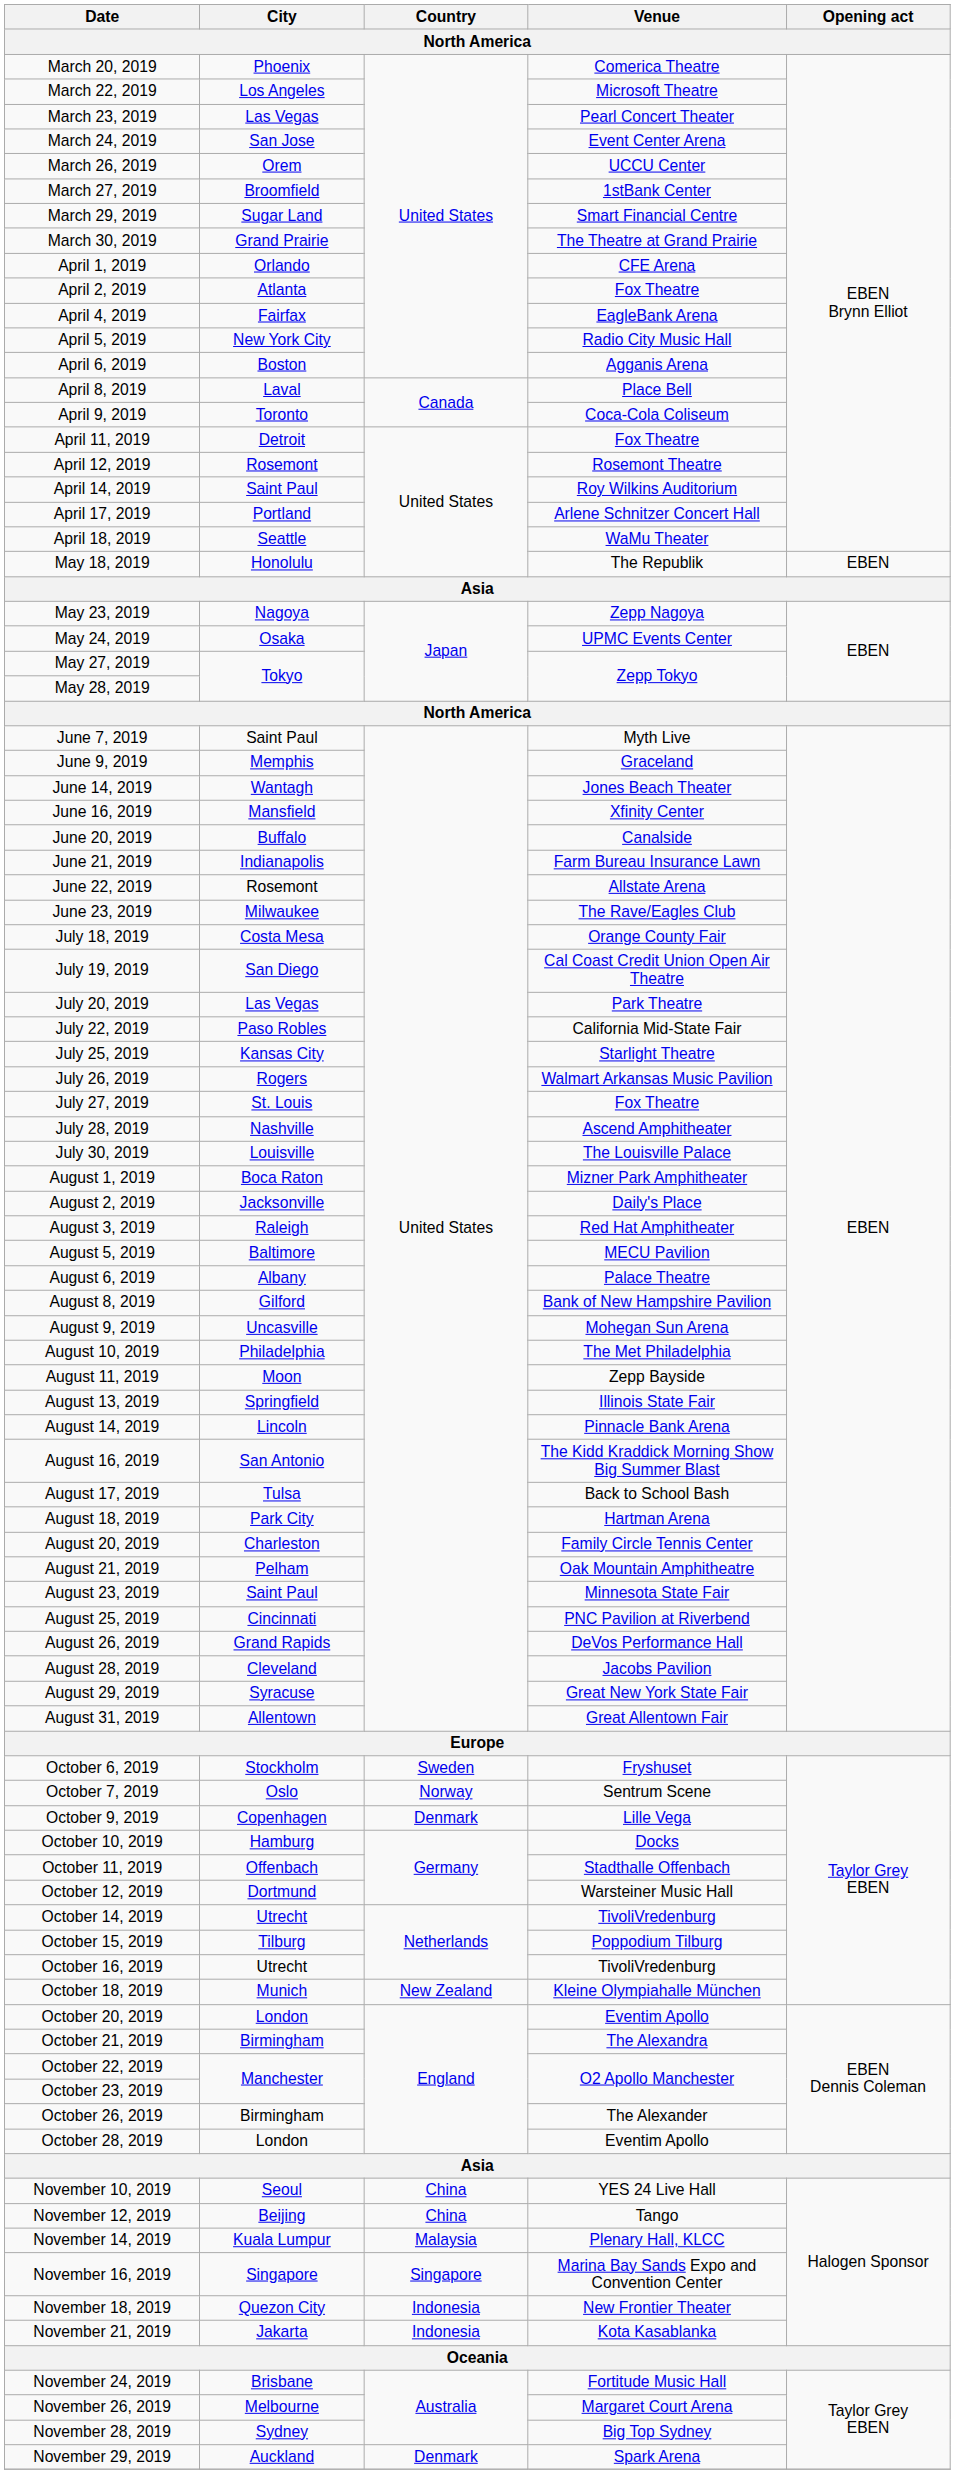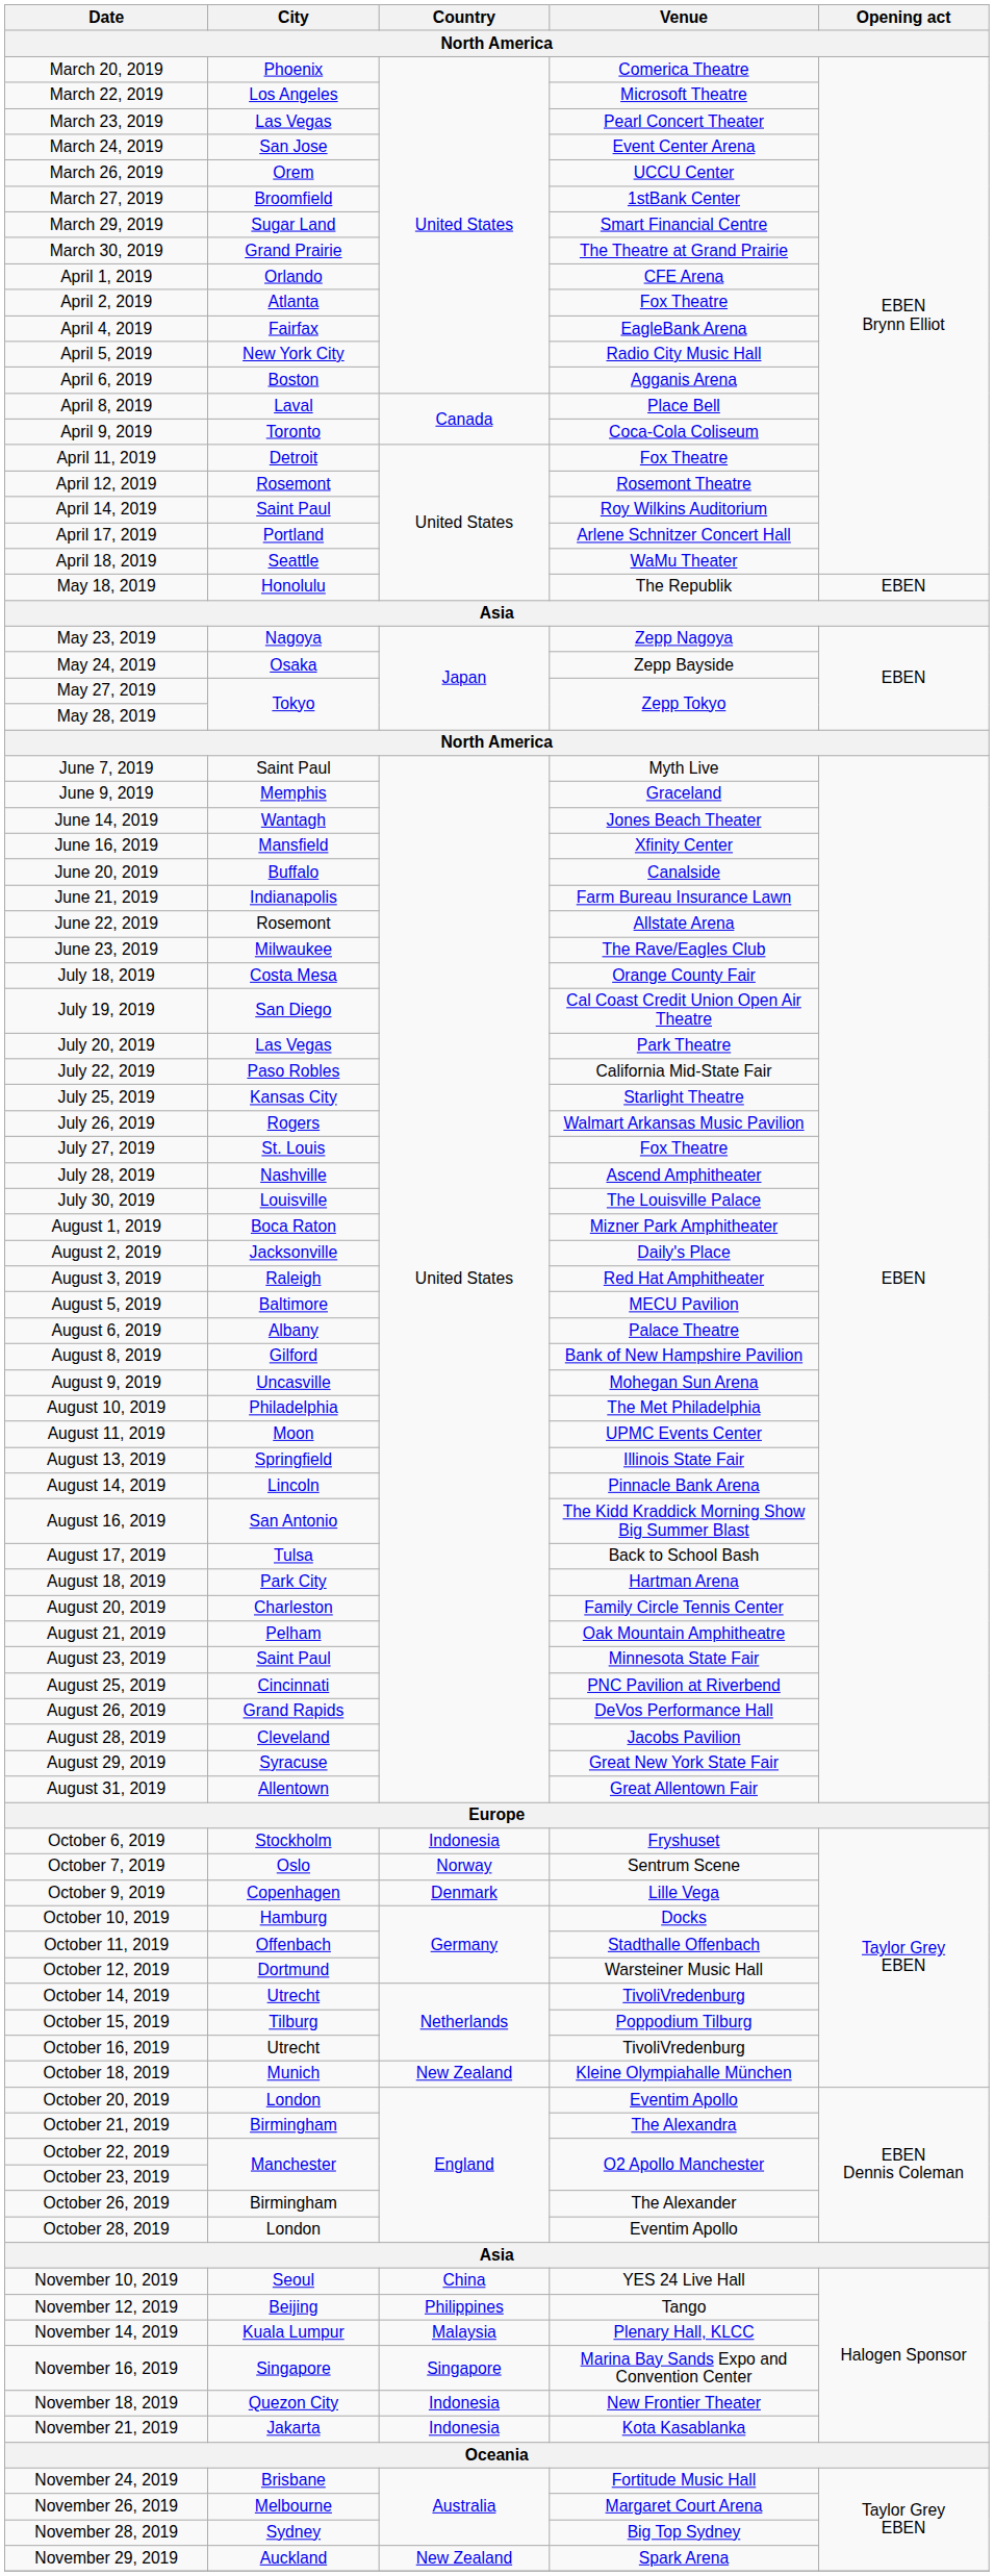 <table class="wikitable" style="text-align:center;">
 <tr>
 <th scope="col" style="width:12em;">Date</th>
 <th scope="col" style="width:10em;">City</th>
 <th scope="col" style="width:10em;">Country</th>
 <th scope="col" style="width:16em;">Venue</th>
 <th scope="col" style="width:10em;">Opening act</th>
 </tr>
 <tr>
 <th colspan="5">North America</th>
 </tr>
 <tr>
 <td>March 20, 2019</td>
 <td><a href='#'>Phoenix</a></td>
 <td rowspan="13"><a href='#'>United States</a></td>
 <td><a href='#'>Comerica Theatre</a></td>
 <td rowspan="20">EBEN<br>Brynn Elliot</td>
 </tr>
 <tr>
 <td>March 22, 2019</td>
 <td><a href='#'>Los Angeles</a></td>
 <td><a href='#'>Microsoft Theatre</a></td>
 </tr>
 <tr>
 <td>March 23, 2019</td>
 <td><a href='#'>Las Vegas</a></td>
 <td><a href='#'>Pearl Concert Theater</a></td>
 </tr>
 <tr>
 <td>March 24, 2019</td>
 <td><a href='#'>San Jose</a></td>
 <td><a href='#'>Event Center Arena</a></td>
 </tr>
 <tr>
 <td>March 26, 2019</td>
 <td><a href='#'>Orem</a></td>
 <td><a href='#'>UCCU Center</a></td>
 </tr>
 <tr>
 <td>March 27, 2019</td>
 <td><a href='#'>Broomfield</a></td>
 <td><a href='#'>1stBank Center</a></td>
 </tr>
 <tr>
 <td>March 29, 2019</td>
 <td><a href='#'>Sugar Land</a></td>
 <td><a href='#'>Smart Financial Centre</a></td>
 </tr>
 <tr>
 <td>March 30, 2019</td>
 <td><a href='#'>Grand Prairie</a></td>
 <td><a href='#'>The Theatre at Grand Prairie</a></td>
 </tr>
 <tr>
 <td>April 1, 2019</td>
 <td><a href='#'>Orlando</a></td>
 <td><a href='#'>CFE Arena</a></td>
 </tr>
 <tr>
 <td>April 2, 2019</td>
 <td><a href='#'>Atlanta</a></td>
 <td><a href='#'>Fox Theatre</a></td>
 </tr>
 <tr>
 <td>April 4, 2019</td>
 <td><a href='#'>Fairfax</a></td>
 <td><a href='#'>EagleBank Arena</a></td>
 </tr>
 <tr>
 <td>April 5, 2019</td>
 <td><a href='#'>New York City</a></td>
 <td><a href='#'>Radio City Music Hall</a></td>
 </tr>
 <tr>
 <td>April 6, 2019</td>
 <td><a href='#'>Boston</a></td>
 <td><a href='#'>Agganis Arena</a></td>
 </tr>
 <tr>
 <td>April 8, 2019</td>
 <td><a href='#'>Laval</a></td>
 <td rowspan="2"><a href='#'>Canada</a></td>
 <td><a href='#'>Place Bell</a></td>
 </tr>
 <tr>
 <td>April 9, 2019</td>
 <td><a href='#'>Toronto</a></td>
 <td><a href='#'>Coca-Cola Coliseum</a></td>
 </tr>
 <tr>
 <td>April 11, 2019</td>
 <td><a href='#'>Detroit</a></td>
 <td rowspan="6">United States</td>
 <td><a href='#'>Fox Theatre</a></td>
 </tr>
 <tr>
 <td>April 12, 2019</td>
 <td><a href='#'>Rosemont</a></td>
 <td><a href='#'>Rosemont Theatre</a></td>
 </tr>
 <tr>
 <td>April 14, 2019</td>
 <td><a href='#'>Saint Paul</a></td>
 <td><a href='#'>Roy Wilkins Auditorium</a></td>
 </tr>
 <tr>
 <td>April 17, 2019</td>
 <td><a href='#'>Portland</a></td>
 <td><a href='#'>Arlene Schnitzer Concert Hall</a></td>
 </tr>
 <tr>
 <td>April 18, 2019</td>
 <td><a href='#'>Seattle</a></td>
 <td><a href='#'>WaMu Theater</a></td>
 </tr>
 <tr>
 <td>May 18, 2019</td>
 <td><a href='#'>Honolulu</a></td>
 <td>The Republik</td>
 <td>EBEN</td>
 </tr>
 <tr>
 <th colspan="5">Asia</th>
 </tr>
 <tr>
 <td>May 23, 2019</td>
 <td><a href='#'>Nagoya</a></td>
 <td rowspan="4"><a href='#'>Japan</a></td>
 <td><a href='#'>Zepp Nagoya</a></td>
 <td rowspan="4">EBEN</td>
 </tr>
 <tr>
 <td>May 24, 2019</td>
 <td><a href='#'>Osaka</a></td>
-<td><a href='#'>UPMC Events Center</a></td>
+<td>Zepp Bayside</td>
 </tr>
 <tr>
 <td>May 27, 2019</td>
 <td rowspan="2"><a href='#'>Tokyo</a></td>
 <td rowspan="2"><a href='#'>Zepp Tokyo</a></td>
 </tr>
 <tr>
 <td>May 28, 2019</td>
 </tr>
 <tr>
 <th colspan="5">North America</th>
 </tr>
 <tr>
 <td>June 7, 2019</td>
 <td>Saint Paul</td>
 <td rowspan="39">United States</td>
 <td>Myth Live</td>
 <td rowspan="39">EBEN</td>
 </tr>
 <tr>
 <td>June 9, 2019</td>
 <td><a href='#'>Memphis</a></td>
 <td><a href='#'>Graceland</a></td>
 </tr>
 <tr>
 <td>June 14, 2019</td>
 <td><a href='#'>Wantagh</a></td>
 <td><a href='#'>Jones Beach Theater</a></td>
 </tr>
 <tr>
 <td>June 16, 2019</td>
 <td><a href='#'>Mansfield</a></td>
 <td><a href='#'>Xfinity Center</a></td>
 </tr>
 <tr>
 <td>June 20, 2019</td>
 <td><a href='#'>Buffalo</a></td>
 <td><a href='#'>Canalside</a></td>
 </tr>
 <tr>
 <td>June 21, 2019</td>
 <td><a href='#'>Indianapolis</a></td>
 <td><a href='#'>Farm Bureau Insurance Lawn</a></td>
 </tr>
 <tr>
 <td>June 22, 2019</td>
 <td>Rosemont</td>
 <td><a href='#'>Allstate Arena</a></td>
 </tr>
 <tr>
 <td>June 23, 2019</td>
 <td><a href='#'>Milwaukee</a></td>
 <td><a href='#'>The Rave/Eagles Club</a></td>
 </tr>
 <tr>
 <td>July 18, 2019</td>
 <td><a href='#'>Costa Mesa</a></td>
 <td><a href='#'>Orange County Fair</a></td>
 </tr>
 <tr>
 <td>July 19, 2019</td>
 <td><a href='#'>San Diego</a></td>
 <td><a href='#'>Cal Coast Credit Union Open Air Theatre</a></td>
 </tr>
 <tr>
 <td>July 20, 2019</td>
 <td><a href='#'>Las Vegas</a></td>
 <td><a href='#'>Park Theatre</a></td>
 </tr>
 <tr>
 <td>July 22, 2019</td>
 <td><a href='#'>Paso Robles</a></td>
 <td>California Mid-State Fair</td>
 </tr>
 <tr>
 <td>July 25, 2019</td>
 <td><a href='#'>Kansas City</a></td>
 <td><a href='#'>Starlight Theatre</a></td>
 </tr>
 <tr>
 <td>July 26, 2019</td>
 <td><a href='#'>Rogers</a></td>
 <td><a href='#'>Walmart Arkansas Music Pavilion</a></td>
 </tr>
 <tr>
 <td>July 27, 2019</td>
 <td><a href='#'>St. Louis</a></td>
 <td><a href='#'>Fox Theatre</a></td>
 </tr>
 <tr>
 <td>July 28, 2019</td>
 <td><a href='#'>Nashville</a></td>
 <td><a href='#'>Ascend Amphitheater</a></td>
 </tr>
 <tr>
 <td>July 30, 2019</td>
 <td><a href='#'>Louisville</a></td>
 <td><a href='#'>The Louisville Palace</a></td>
 </tr>
 <tr>
 <td>August 1, 2019</td>
 <td><a href='#'>Boca Raton</a></td>
 <td><a href='#'>Mizner Park Amphitheater</a></td>
 </tr>
 <tr>
 <td>August 2, 2019</td>
 <td><a href='#'>Jacksonville</a></td>
 <td><a href='#'>Daily's Place</a></td>
 </tr>
 <tr>
 <td>August 3, 2019</td>
 <td><a href='#'>Raleigh</a></td>
 <td><a href='#'>Red Hat Amphitheater</a></td>
 </tr>
 <tr>
 <td>August 5, 2019</td>
 <td><a href='#'>Baltimore</a></td>
 <td><a href='#'>MECU Pavilion</a></td>
 </tr>
 <tr>
 <td>August 6, 2019</td>
 <td><a href='#'>Albany</a></td>
 <td><a href='#'>Palace Theatre</a></td>
 </tr>
 <tr>
 <td>August 8, 2019</td>
 <td><a href='#'>Gilford</a></td>
 <td><a href='#'>Bank of New Hampshire Pavilion</a></td>
 </tr>
 <tr>
 <td>August 9, 2019</td>
 <td><a href='#'>Uncasville</a></td>
 <td><a href='#'>Mohegan Sun Arena</a></td>
 </tr>
 <tr>
 <td>August 10, 2019</td>
 <td><a href='#'>Philadelphia</a></td>
 <td><a href='#'>The Met Philadelphia</a></td>
 </tr>
 <tr>
 <td>August 11, 2019</td>
 <td><a href='#'>Moon</a></td>
-<td>Zepp Bayside</td>
+<td><a href='#'>UPMC Events Center</a></td>
 </tr>
 <tr>
 <td>August 13, 2019</td>
 <td><a href='#'>Springfield</a></td>
 <td><a href='#'>Illinois State Fair</a></td>
 </tr>
 <tr>
 <td>August 14, 2019</td>
 <td><a href='#'>Lincoln</a></td>
 <td><a href='#'>Pinnacle Bank Arena</a></td>
 </tr>
 <tr>
 <td>August 16, 2019</td>
 <td><a href='#'>San Antonio</a></td>
 <td><a href='#'>The Kidd Kraddick Morning Show Big Summer Blast</a></td>
 </tr>
 <tr>
 <td>August 17, 2019</td>
 <td><a href='#'>Tulsa</a></td>
 <td>Back to School Bash</td>
 </tr>
 <tr>
 <td>August 18, 2019</td>
 <td><a href='#'>Park City</a></td>
 <td><a href='#'>Hartman Arena</a></td>
 </tr>
 <tr>
 <td>August 20, 2019</td>
 <td><a href='#'>Charleston</a></td>
 <td><a href='#'>Family Circle Tennis Center</a></td>
 </tr>
 <tr>
 <td>August 21, 2019</td>
 <td><a href='#'>Pelham</a></td>
 <td><a href='#'>Oak Mountain Amphitheatre</a></td>
 </tr>
 <tr>
 <td>August 23, 2019</td>
 <td><a href='#'>Saint Paul</a></td>
 <td><a href='#'>Minnesota State Fair</a></td>
 </tr>
 <tr>
 <td>August 25, 2019</td>
 <td><a href='#'>Cincinnati</a></td>
 <td><a href='#'>PNC Pavilion at Riverbend</a></td>
 </tr>
 <tr>
 <td>August 26, 2019</td>
 <td><a href='#'>Grand Rapids</a></td>
 <td><a href='#'>DeVos Performance Hall</a></td>
 </tr>
 <tr>
 <td>August 28, 2019</td>
 <td><a href='#'>Cleveland</a></td>
 <td><a href='#'>Jacobs Pavilion</a></td>
 </tr>
 <tr>
 <td>August 29, 2019</td>
 <td><a href='#'>Syracuse</a></td>
 <td><a href='#'>Great New York State Fair</a></td>
 </tr>
 <tr>
 <td>August 31, 2019</td>
 <td><a href='#'>Allentown</a></td>
 <td><a href='#'>Great Allentown Fair</a></td>
 </tr>
 <tr>
 <th colspan="5">Europe</th>
 </tr>
 <tr>
 <td>October 6, 2019</td>
 <td><a href='#'>Stockholm</a></td>
-<td><a href='#'>Sweden</a></td>
+<td><a href='#'>Indonesia</a></td>
 <td><a href='#'>Fryshuset</a></td>
 <td rowspan="10"><a href='#'>Taylor Grey</a><br>EBEN</td>
 </tr>
 <tr>
 <td>October 7, 2019</td>
 <td><a href='#'>Oslo</a></td>
 <td><a href='#'>Norway</a></td>
 <td>Sentrum Scene</td>
 </tr>
 <tr>
 <td>October 9, 2019</td>
 <td><a href='#'>Copenhagen</a></td>
 <td><a href='#'>Denmark</a></td>
 <td><a href='#'>Lille Vega</a></td>
 </tr>
 <tr>
 <td>October 10, 2019</td>
 <td><a href='#'>Hamburg</a></td>
 <td rowspan="3"><a href='#'>Germany</a></td>
 <td><a href='#'>Docks</a></td>
 </tr>
 <tr>
 <td>October 11, 2019</td>
 <td><a href='#'>Offenbach</a></td>
 <td><a href='#'>Stadthalle Offenbach</a></td>
 </tr>
 <tr>
 <td>October 12, 2019</td>
 <td><a href='#'>Dortmund</a></td>
 <td>Warsteiner Music Hall</td>
 </tr>
 <tr>
 <td>October 14, 2019</td>
 <td><a href='#'>Utrecht</a></td>
 <td rowspan="3"><a href='#'>Netherlands</a></td>
 <td><a href='#'>TivoliVredenburg</a></td>
 </tr>
 <tr>
 <td>October 15, 2019</td>
 <td><a href='#'>Tilburg</a></td>
 <td><a href='#'>Poppodium Tilburg</a></td>
 </tr>
 <tr>
 <td>October 16, 2019</td>
 <td>Utrecht</td>
 <td>TivoliVredenburg</td>
 </tr>
 <tr>
 <td>October 18, 2019</td>
 <td><a href='#'>Munich</a></td>
 <td><a href='#'>New Zealand</a></td>
 <td><a href='#'>Kleine Olympiahalle München</a></td>
 </tr>
 <tr>
 <td>October 20, 2019</td>
 <td><a href='#'>London</a></td>
 <td rowspan="6"><a href='#'>England</a></td>
 <td><a href='#'>Eventim Apollo</a></td>
 <td rowspan="6">EBEN<br>Dennis Coleman</td>
 </tr>
 <tr>
 <td>October 21, 2019</td>
 <td><a href='#'>Birmingham</a></td>
 <td><a href='#'>The Alexandra</a></td>
 </tr>
 <tr>
 <td>October 22, 2019</td>
 <td rowspan="2"><a href='#'>Manchester</a></td>
 <td rowspan="2"><a href='#'>O2 Apollo Manchester</a></td>
 </tr>
 <tr>
 <td>October 23, 2019</td>
 </tr>
 <tr>
 <td>October 26, 2019</td>
 <td>Birmingham</td>
 <td>The Alexander</td>
 </tr>
 <tr>
 <td>October 28, 2019</td>
 <td>London</td>
 <td>Eventim Apollo</td>
 </tr>
 <tr>
 <th colspan="7">Asia</th>
 </tr>
 <tr>
 <td>November 10, 2019</td>
 <td><a href='#'>Seoul</a></td>
 <td><a href='#'>China</a></td>
 <td>YES 24 Live Hall</td>
 <td rowspan="6">Halogen Sponsor</td>
 </tr>
 <tr>
 <td>November 12, 2019</td>
 <td><a href='#'>Beijing</a></td>
-<td><a href='#'>China</a></td>
+<td><a href='#'>Philippines</a></td>
 <td>Tango</td>
 </tr>
 <tr>
 <td>November 14, 2019</td>
 <td><a href='#'>Kuala Lumpur</a></td>
 <td><a href='#'>Malaysia</a></td>
 <td><a href='#'>Plenary Hall, KLCC</a></td>
 </tr>
 <tr>
 <td>November 16, 2019</td>
 <td><a href='#'>Singapore</a></td>
 <td><a href='#'>Singapore</a></td>
 <td><a href='#'>Marina Bay Sands</a> Expo and Convention Center</td>
 </tr>
 <tr>
 <td>November 18, 2019</td>
 <td><a href='#'>Quezon City</a></td>
 <td><a href='#'>Indonesia</a></td>
 <td><a href='#'>New Frontier Theater</a></td>
 </tr>
 <tr>
 <td>November 21, 2019</td>
 <td><a href='#'>Jakarta</a></td>
 <td><a href='#'>Indonesia</a></td>
 <td><a href='#'>Kota Kasablanka</a></td>
 </tr>
 <tr>
 <th colspan="7">Oceania</th>
 </tr>
 <tr>
 <td>November 24, 2019</td>
 <td><a href='#'>Brisbane</a></td>
 <td rowspan="3"><a href='#'>Australia</a></td>
 <td><a href='#'>Fortitude Music Hall</a></td>
 <td rowspan="4">Taylor Grey<br>EBEN</td>
 </tr>
 <tr>
 <td>November 26, 2019</td>
 <td><a href='#'>Melbourne</a></td>
 <td><a href='#'>Margaret Court Arena</a></td>
 </tr>
 <tr>
 <td>November 28, 2019</td>
 <td><a href='#'>Sydney</a></td>
 <td><a href='#'>Big Top Sydney</a></td>
 </tr>
 <tr>
 <td>November 29, 2019</td>
 <td><a href='#'>Auckland</a></td>
-<td><a href='#'>Denmark</a></td>
+<td><a href='#'>New Zealand</a></td>
 <td><a href='#'>Spark Arena</a></td>
 </tr>
 <tr>
 </tr>
 </table>
